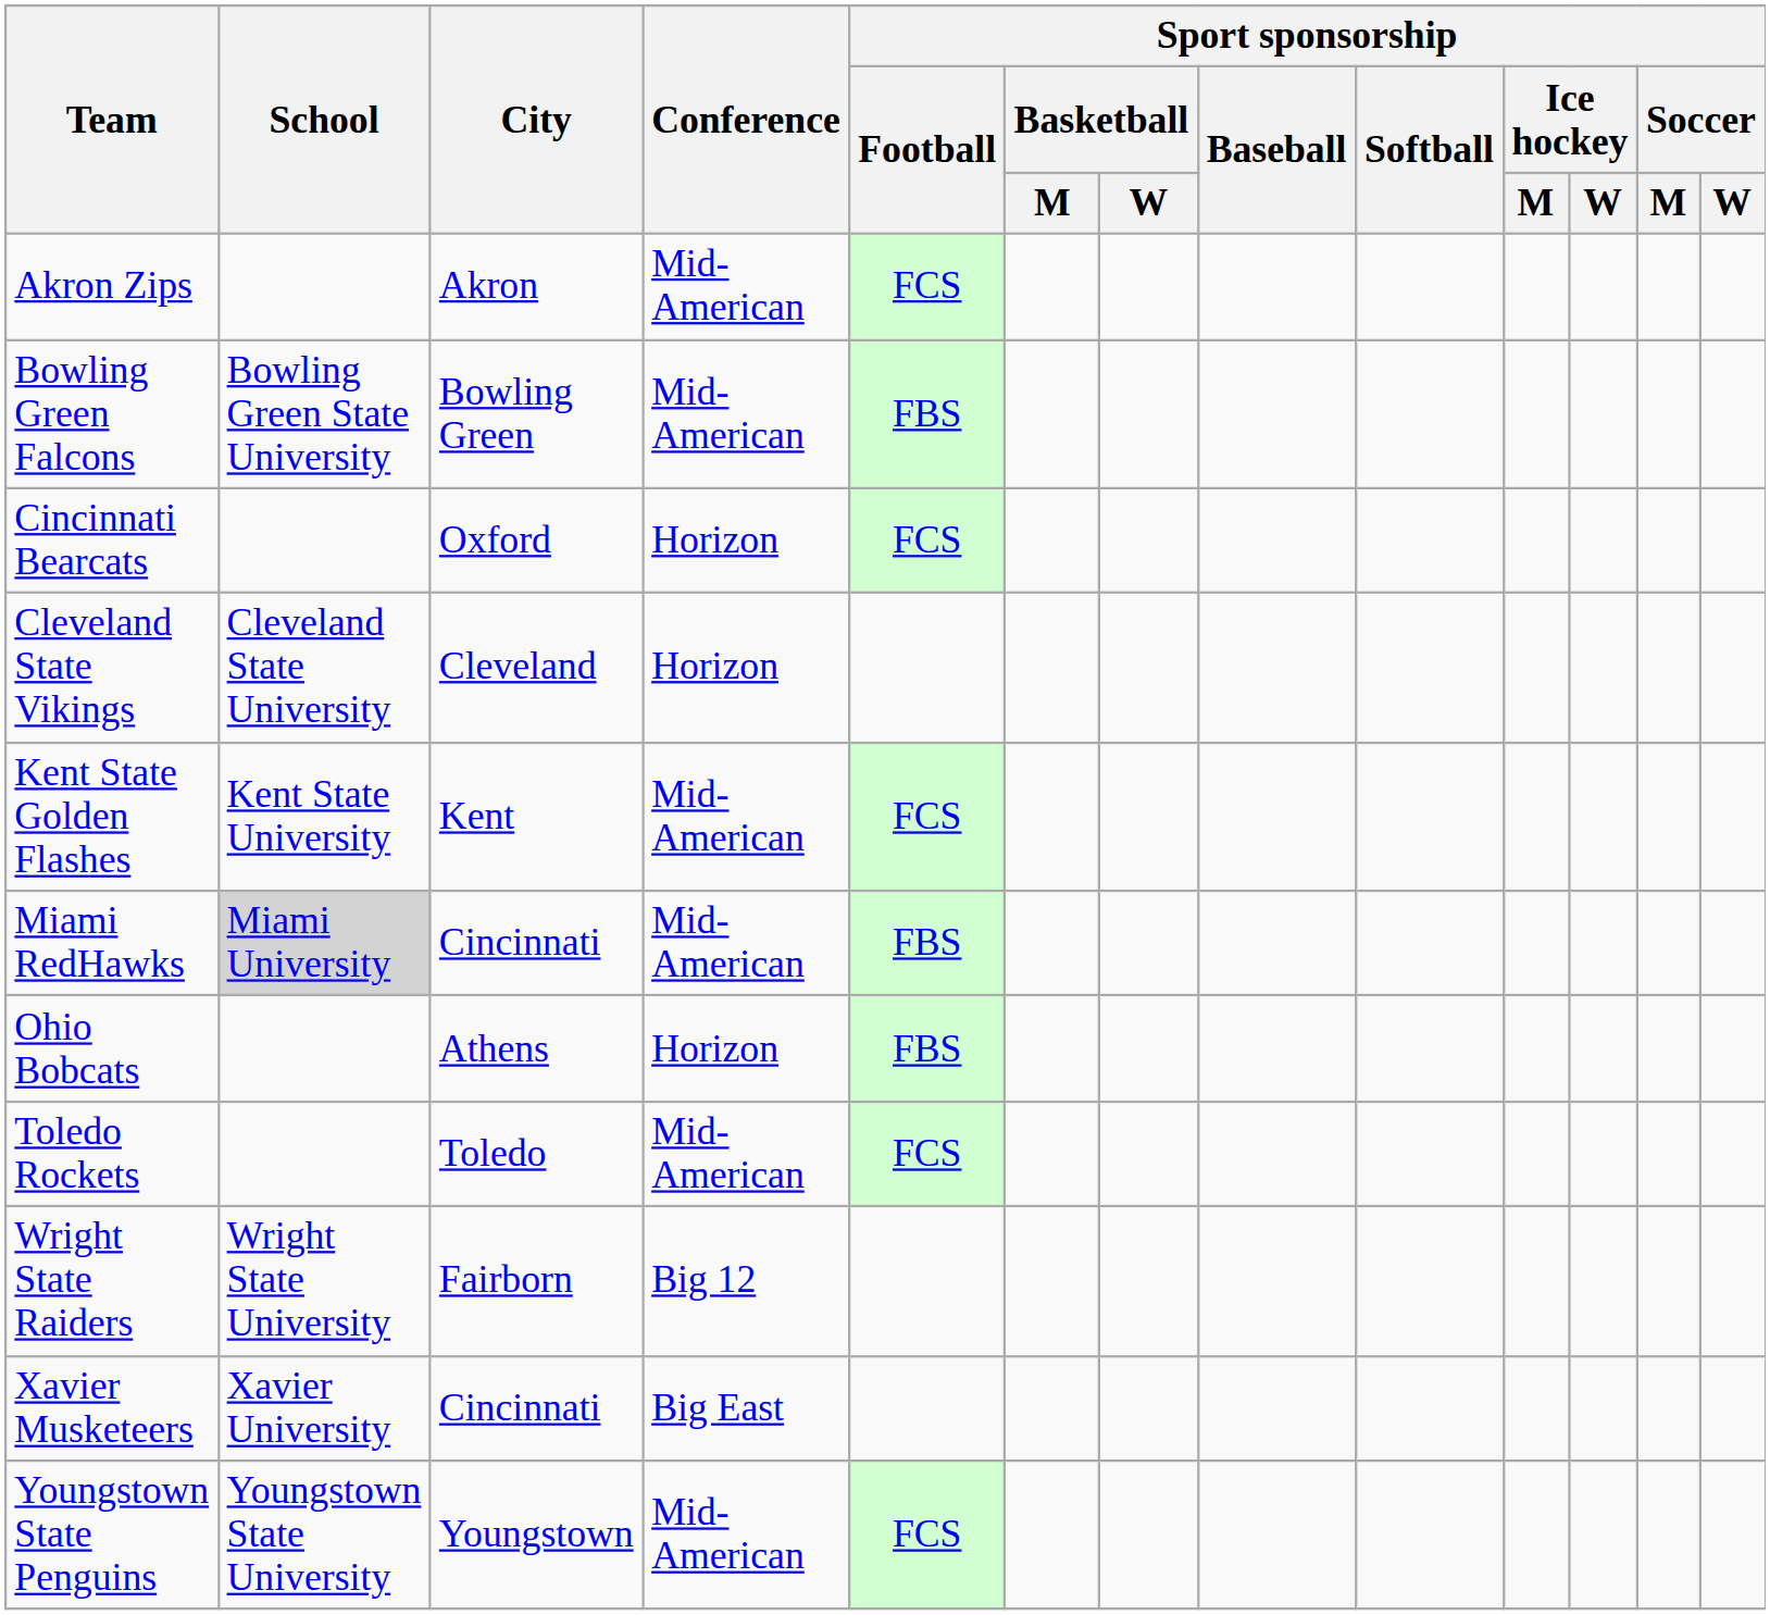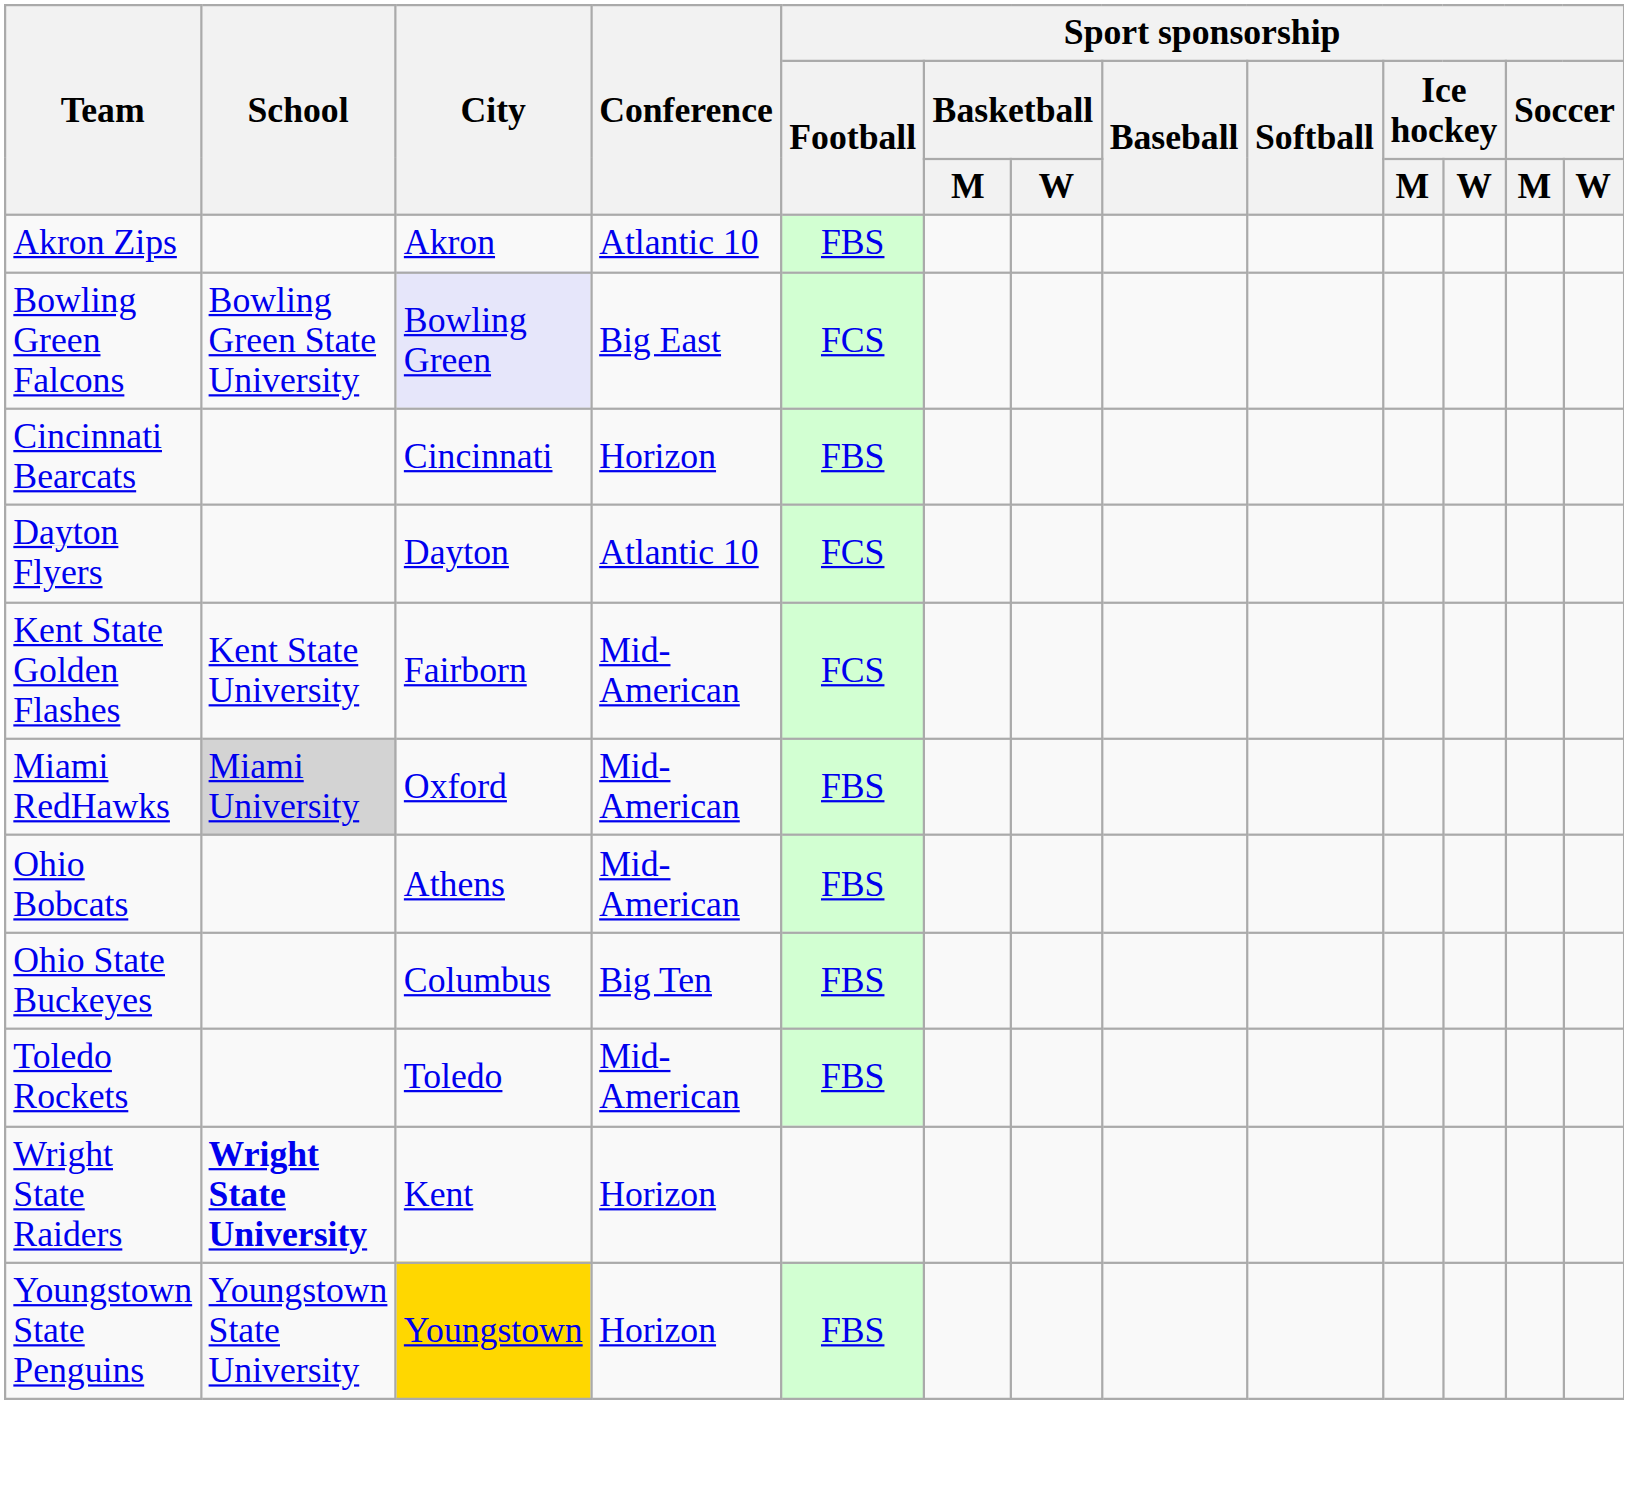 <table class="sortable wikitable">
 <tr>
 <th rowspan=3>Team</th>
 <th rowspan=3>School</th>
 <th rowspan=3>City</th>
 <th rowspan=3>Conference</th>
 <th colspan=9>Sport sponsorship</th>
 </tr>
 <tr>
 <th rowspan=2>Football</th>
 <th colspan=2>Basketball</th>
 <th rowspan=2>Baseball</th>
 <th rowspan=2>Softball</th>
 <th colspan=2>Ice hockey</th>
 <th colspan=2>Soccer</th>
 </tr>
 <tr>
 <th>M</th>
 <th>W</th>
 <th>M</th>
 <th>W</th>
 <th>M</th>
 <th>W</th>
 </tr>
 <tr>
 <td><a href='#'>Akron Zips</a></td>
 <td></td>
 <td><a href='#'>Akron</a></td>
-<td><a href='#'>Mid-American</a></td>
-<td style="background:#D2FFD2; text-align:center"><a href='#'>FCS</a> </td>
+<td><a href='#'>Atlantic 10</a></td>
+<td style="background:#D2FFD2; text-align:center"><a href='#'>FBS</a></td>
 <td></td>
 <td></td>
 <td></td>
 <td></td>
 <td></td>
 <td></td>
 <td></td>
 <td></td>
 </tr>
 <tr>
 <td><a href='#'>Bowling Green Falcons</a></td>
 <td><a href='#'>Bowling Green State University</a></td>
-<td><a href='#'>Bowling Green</a></td>
-<td><a href='#'>Mid-American</a></td>
-<td style="background:#D2FFD2; text-align:center"><a href='#'>FBS</a></td>
+<td style="background: lavender;"><a href='#'>Bowling Green</a></td>
+<td><a href='#'>Big East</a></td>
+<td style="background:#D2FFD2; text-align:center"><a href='#'>FCS</a> </td>
 <td></td>
 <td></td>
 <td></td>
 <td></td>
 <td> </td>
 <td></td>
 <td></td>
 <td></td>
 </tr>
 <tr>
 <td><a href='#'>Cincinnati Bearcats</a></td>
 <td></td>
-<td><a href='#'>Oxford</a></td>
+<td><a href='#'>Cincinnati</a></td>
 <td><a href='#'>Horizon</a></td>
+<td style="background:#D2FFD2; text-align:center"><a href='#'>FBS</a></td>
+<td></td>
+<td></td>
+<td></td>
+<td></td>
+<td></td>
+<td></td>
+<td></td>
+<td></td>
+</tr>
+<tr>
+<td><a href='#'>Dayton Flyers</a></td>
+<td></td>
+<td><a href='#'>Dayton</a></td>
+<td><a href='#'>Atlantic 10</a></td>
 <td style="background:#D2FFD2; text-align:center"><a href='#'>FCS</a> </td>
 <td></td>
 <td></td>
 <td></td>
 <td></td>
 <td></td>
 <td></td>
 <td></td>
 <td></td>
 </tr>
 <tr>
-<td><a href='#'>Cleveland State Vikings</a></td>
-<td><a href='#'>Cleveland State University</a></td>
-<td><a href='#'>Cleveland</a></td>
-<td><a href='#'>Horizon</a></td>
-<td></td>
-<td></td>
-<td></td>
-<td></td>
-<td> </td>
-<td></td>
-<td></td>
-<td></td>
-<td></td>
-</tr>
-<tr>
 <td><a href='#'>Kent State Golden Flashes</a></td>
 <td><a href='#'>Kent State University</a></td>
-<td><a href='#'>Kent</a></td>
+<td><a href='#'>Fairborn</a></td>
 <td><a href='#'>Mid-American</a></td>
 <td style="background:#D2FFD2; text-align:center"><a href='#'>FCS</a> </td>
 <td></td>
 <td></td>
 <td></td>
 <td></td>
 <td></td>
 <td></td>
 <td></td>
 <td></td>
 </tr>
 <tr>
 <td><a href='#'>Miami RedHawks</a></td>
 <td style="background: lightgrey;"><a href='#'>Miami University</a></td>
-<td><a href='#'>Cincinnati</a></td>
+<td><a href='#'>Oxford</a></td>
 <td><a href='#'>Mid-American</a></td>
 <td style="background:#D2FFD2; text-align:center"><a href='#'>FBS</a></td>
 <td></td>
 <td></td>
 <td></td>
 <td></td>
 <td> </td>
 <td></td>
 <td></td>
 <td></td>
 </tr>
 <tr>
 <td><a href='#'>Ohio Bobcats</a></td>
 <td></td>
 <td><a href='#'>Athens</a></td>
-<td><a href='#'>Horizon</a></td>
+<td><a href='#'>Mid-American</a></td>
 <td style="background:#D2FFD2; text-align:center"><a href='#'>FBS</a></td>
 <td></td>
 <td></td>
 <td></td>
 <td></td>
 <td></td>
 <td></td>
 <td></td>
 <td></td>
 </tr>
 <tr>
+<td><a href='#'>Ohio State Buckeyes</a></td>
+<td></td>
+<td><a href='#'>Columbus</a></td>
+<td><a href='#'>Big Ten</a></td>
+<td style="background:#D2FFD2; text-align:center"><a href='#'>FBS</a></td>
+<td></td>
+<td></td>
+<td></td>
+<td></td>
+<td></td>
+<td> </td>
+<td></td>
+<td></td>
+</tr>
+<tr>
 <td><a href='#'>Toledo Rockets</a></td>
 <td></td>
 <td><a href='#'>Toledo</a></td>
 <td><a href='#'>Mid-American</a></td>
-<td style="background:#D2FFD2; text-align:center"><a href='#'>FCS</a> </td>
+<td style="background:#D2FFD2; text-align:center"><a href='#'>FBS</a></td>
 <td></td>
 <td></td>
 <td></td>
 <td></td>
 <td></td>
 <td></td>
 <td></td>
 <td></td>
 </tr>
 <tr>
 <td><a href='#'>Wright State Raiders</a></td>
-<td><a href='#'>Wright State University</a></td>
-<td><a href='#'>Fairborn</a></td>
-<td><a href='#'>Big 12</a></td>
-<td></td>
-<td></td>
-<td></td>
-<td></td>
-<td></td>
-<td></td>
-<td></td>
-<td></td>
-<td></td>
-</tr>
-<tr>
-<td><a href='#'>Xavier Musketeers</a></td>
-<td><a href='#'>Xavier University</a></td>
-<td><a href='#'>Cincinnati</a></td>
-<td><a href='#'>Big East</a></td>
+<td><strong><a href='#'>Wright State University</a></strong></td>
+<td><a href='#'>Kent</a></td>
+<td><a href='#'>Horizon</a></td>
 <td></td>
 <td></td>
 <td></td>
 <td></td>
 <td></td>
 <td></td>
 <td></td>
 <td></td>
 <td></td>
 </tr>
 <tr>
 <td><a href='#'>Youngstown State Penguins</a></td>
 <td><a href='#'>Youngstown State University</a></td>
-<td><a href='#'>Youngstown</a></td>
-<td><a href='#'>Mid-American</a></td>
-<td style="background:#D2FFD2; text-align:center"><a href='#'>FCS</a> </td>
+<td style="background: gold;"><a href='#'>Youngstown</a></td>
+<td><a href='#'>Horizon</a></td>
+<td style="background:#D2FFD2; text-align:center"><a href='#'>FBS</a></td>
 <td></td>
 <td></td>
 <td></td>
 <td></td>
 <td></td>
 <td></td>
 <td></td>
 <td></td>
 </tr>
 </table>
